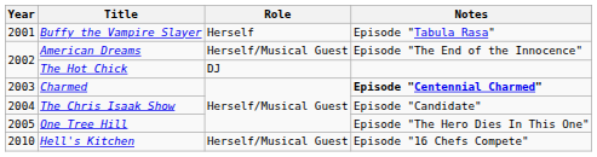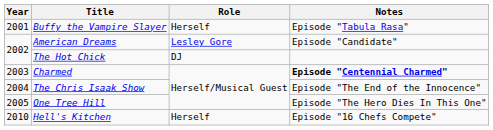 <table class="wikitable">
 <tr>
 <th>Year</th>
 <th>Title</th>
 <th>Role</th>
 <th>Notes</th>
 </tr>
 <tr>
 <td>2001</td>
 <td><em><a href='#'>Buffy the Vampire Slayer</a></em></td>
 <td>Herself</td>
 <td>Episode "<a href='#'>Tabula Rasa</a>"</td>
 </tr>
 <tr>
 <td rowspan=2>2002</td>
 <td><em><a href='#'>American Dreams</a></em></td>
-<td>Herself/Musical Guest</td>
-<td>Episode "The End of the Innocence"</td>
+<td><a href='#'>Lesley Gore</a></td>
+<td>Episode "Candidate"</td>
 </tr>
 <tr>
 <td><em><a href='#'>The Hot Chick</a></em></td>
 <td>DJ</td>
 <td></td>
 </tr>
 <tr>
 <td>2003</td>
 <td><em><a href='#'>Charmed</a></em></td>
 <td rowspan=3>Herself/Musical Guest</td>
 <td><strong>Episode "<a href='#'>Centennial Charmed</a>"</strong></td>
 </tr>
 <tr>
 <td>2004</td>
 <td><em><a href='#'>The Chris Isaak Show</a></em></td>
-<td>Episode "Candidate"</td>
+<td>Episode "The End of the Innocence"</td>
 </tr>
 <tr>
 <td>2005</td>
 <td><em><a href='#'>One Tree Hill</a></em></td>
 <td>Episode "The Hero Dies In This One"</td>
 </tr>
 <tr>
 <td>2010</td>
 <td><em><a href='#'>Hell's Kitchen</a></em></td>
-<td>Herself/Musical Guest</td>
+<td>Herself</td>
 <td>Episode "16 Chefs Compete"</td>
 </tr>
 </table>
